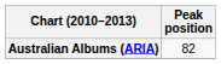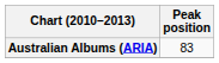 <table class="wikitable sortable plainrowheaders" style="text-align:center">
 <tr>
 <th scope="col">Chart (2010–2013)</th>
 <th scope="col">Peak<br>position</th>
 </tr>
 <tr>
 <th scope="row">Australian Albums (<a href='#'>ARIA</a>)</th>
-<td>82</td>
+<td>83</td>
 </tr>
 <tr>
 </tr>
 <tr>
 </tr>
 <tr>
 </tr>
 <tr>
 </tr>
 <tr>
 </tr>
 <tr>
 </tr>
 <tr>
 </tr>
 <tr>
 </tr>
 </table>
